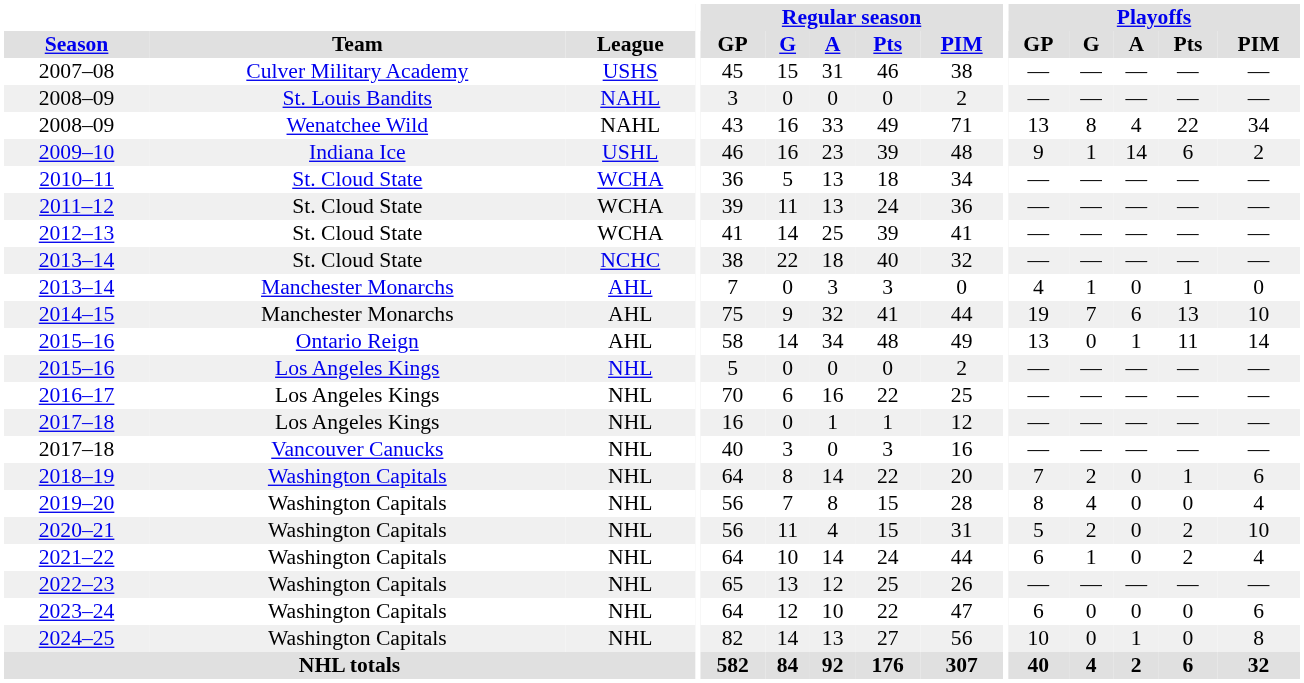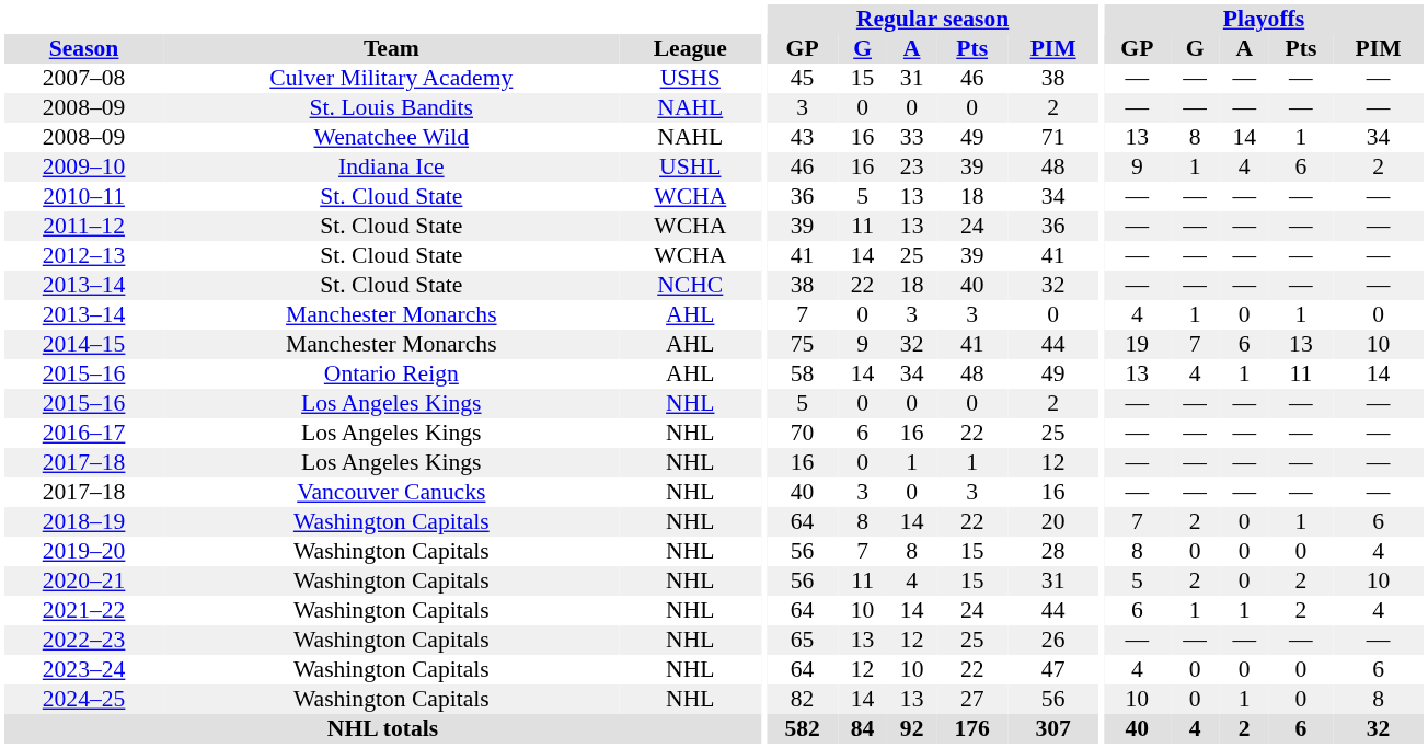 <table border="0" cellpadding="1" cellspacing="0" style="text-align:center; width:60em">
 <tr bgcolor="#e0e0e0">
 <th colspan="3" bgcolor="#ffffff"></th>
 <th rowspan="99" bgcolor="#ffffff"></th>
 <th colspan="5"><a href='#'>Regular season</a></th>
 <th rowspan="99" bgcolor="#ffffff"></th>
 <th colspan="5"><a href='#'>Playoffs</a></th>
 </tr>
 <tr bgcolor="#e0e0e0">
 <th><a href='#'>Season</a></th>
 <th>Team</th>
 <th>League</th>
 <th>GP</th>
 <th><a href='#'>G</a></th>
 <th><a href='#'>A</a></th>
 <th><a href='#'>Pts</a></th>
 <th><a href='#'>PIM</a></th>
 <th>GP</th>
 <th>G</th>
 <th>A</th>
 <th>Pts</th>
 <th>PIM</th>
 </tr>
 <tr>
 <td>2007–08</td>
 <td><a href='#'>Culver Military Academy</a></td>
 <td><a href='#'>USHS</a></td>
 <td>45</td>
 <td>15</td>
 <td>31</td>
 <td>46</td>
 <td>38</td>
 <td>—</td>
 <td>—</td>
 <td>—</td>
 <td>—</td>
 <td>—</td>
 </tr>
 <tr bgcolor="#f0f0f0">
 <td>2008–09</td>
 <td><a href='#'>St. Louis Bandits</a></td>
 <td><a href='#'>NAHL</a></td>
 <td>3</td>
 <td>0</td>
 <td>0</td>
 <td>0</td>
 <td>2</td>
 <td>—</td>
 <td>—</td>
 <td>—</td>
 <td>—</td>
 <td>—</td>
 </tr>
 <tr>
 <td>2008–09</td>
 <td><a href='#'>Wenatchee Wild</a></td>
 <td>NAHL</td>
 <td>43</td>
 <td>16</td>
 <td>33</td>
 <td>49</td>
 <td>71</td>
 <td>13</td>
 <td>8</td>
-<td>4</td>
-<td>22</td>
+<td>14</td>
+<td>1</td>
 <td>34</td>
 </tr>
 <tr bgcolor="#f0f0f0">
 <td><a href='#'>2009–10</a></td>
 <td><a href='#'>Indiana Ice</a></td>
 <td><a href='#'>USHL</a></td>
 <td>46</td>
 <td>16</td>
 <td>23</td>
 <td>39</td>
 <td>48</td>
 <td>9</td>
 <td>1</td>
-<td>14</td>
+<td>4</td>
 <td>6</td>
 <td>2</td>
 </tr>
 <tr>
 <td><a href='#'>2010–11</a></td>
 <td><a href='#'>St. Cloud State</a></td>
 <td><a href='#'>WCHA</a></td>
 <td>36</td>
 <td>5</td>
 <td>13</td>
 <td>18</td>
 <td>34</td>
 <td>—</td>
 <td>—</td>
 <td>—</td>
 <td>—</td>
 <td>—</td>
 </tr>
 <tr bgcolor="#f0f0f0">
 <td><a href='#'>2011–12</a></td>
 <td>St. Cloud State</td>
 <td>WCHA</td>
 <td>39</td>
 <td>11</td>
 <td>13</td>
 <td>24</td>
 <td>36</td>
 <td>—</td>
 <td>—</td>
 <td>—</td>
 <td>—</td>
 <td>—</td>
 </tr>
 <tr>
 <td><a href='#'>2012–13</a></td>
 <td>St. Cloud State</td>
 <td>WCHA</td>
 <td>41</td>
 <td>14</td>
 <td>25</td>
 <td>39</td>
 <td>41</td>
 <td>—</td>
 <td>—</td>
 <td>—</td>
 <td>—</td>
 <td>—</td>
 </tr>
 <tr bgcolor="#f0f0f0">
 <td><a href='#'>2013–14</a></td>
 <td>St. Cloud State</td>
 <td><a href='#'>NCHC</a></td>
 <td>38</td>
 <td>22</td>
 <td>18</td>
 <td>40</td>
 <td>32</td>
 <td>—</td>
 <td>—</td>
 <td>—</td>
 <td>—</td>
 <td>—</td>
 </tr>
 <tr>
 <td><a href='#'>2013–14</a></td>
 <td><a href='#'>Manchester Monarchs</a></td>
 <td><a href='#'>AHL</a></td>
 <td>7</td>
 <td>0</td>
 <td>3</td>
 <td>3</td>
 <td>0</td>
 <td>4</td>
 <td>1</td>
 <td>0</td>
 <td>1</td>
 <td>0</td>
 </tr>
 <tr bgcolor="#f0f0f0">
 <td><a href='#'>2014–15</a></td>
 <td>Manchester Monarchs</td>
 <td>AHL</td>
 <td>75</td>
 <td>9</td>
 <td>32</td>
 <td>41</td>
 <td>44</td>
 <td>19</td>
 <td>7</td>
 <td>6</td>
 <td>13</td>
 <td>10</td>
 </tr>
 <tr>
 <td><a href='#'>2015–16</a></td>
 <td><a href='#'>Ontario Reign</a></td>
 <td>AHL</td>
 <td>58</td>
 <td>14</td>
 <td>34</td>
 <td>48</td>
 <td>49</td>
 <td>13</td>
-<td>0</td>
+<td>4</td>
 <td>1</td>
 <td>11</td>
 <td>14</td>
 </tr>
 <tr bgcolor="#f0f0f0">
 <td><a href='#'>2015–16</a></td>
 <td><a href='#'>Los Angeles Kings</a></td>
 <td><a href='#'>NHL</a></td>
 <td>5</td>
 <td>0</td>
 <td>0</td>
 <td>0</td>
 <td>2</td>
 <td>—</td>
 <td>—</td>
 <td>—</td>
 <td>—</td>
 <td>—</td>
 </tr>
 <tr>
 <td><a href='#'>2016–17</a></td>
 <td>Los Angeles Kings</td>
 <td>NHL</td>
 <td>70</td>
 <td>6</td>
 <td>16</td>
 <td>22</td>
 <td>25</td>
 <td>—</td>
 <td>—</td>
 <td>—</td>
 <td>—</td>
 <td>—</td>
 </tr>
 <tr bgcolor="#f0f0f0">
 <td><a href='#'>2017–18</a></td>
 <td>Los Angeles Kings</td>
 <td>NHL</td>
 <td>16</td>
 <td>0</td>
 <td>1</td>
 <td>1</td>
 <td>12</td>
 <td>—</td>
 <td>—</td>
 <td>—</td>
 <td>—</td>
 <td>—</td>
 </tr>
 <tr>
 <td>2017–18</td>
 <td><a href='#'>Vancouver Canucks</a></td>
 <td>NHL</td>
 <td>40</td>
 <td>3</td>
 <td>0</td>
 <td>3</td>
 <td>16</td>
 <td>—</td>
 <td>—</td>
 <td>—</td>
 <td>—</td>
 <td>—</td>
 </tr>
 <tr bgcolor="#f0f0f0">
 <td><a href='#'>2018–19</a></td>
 <td><a href='#'>Washington Capitals</a></td>
 <td>NHL</td>
 <td>64</td>
 <td>8</td>
 <td>14</td>
 <td>22</td>
 <td>20</td>
 <td>7</td>
 <td>2</td>
 <td>0</td>
 <td>1</td>
 <td>6</td>
 </tr>
 <tr>
 <td><a href='#'>2019–20</a></td>
 <td>Washington Capitals</td>
 <td>NHL</td>
 <td>56</td>
 <td>7</td>
 <td>8</td>
 <td>15</td>
 <td>28</td>
 <td>8</td>
-<td>4</td>
+<td>0</td>
 <td>0</td>
 <td>0</td>
 <td>4</td>
 </tr>
 <tr bgcolor="#f0f0f0">
 <td><a href='#'>2020–21</a></td>
 <td>Washington Capitals</td>
 <td>NHL</td>
 <td>56</td>
 <td>11</td>
 <td>4</td>
 <td>15</td>
 <td>31</td>
 <td>5</td>
 <td>2</td>
 <td>0</td>
 <td>2</td>
 <td>10</td>
 </tr>
 <tr>
 <td><a href='#'>2021–22</a></td>
 <td>Washington Capitals</td>
 <td>NHL</td>
 <td>64</td>
 <td>10</td>
 <td>14</td>
 <td>24</td>
 <td>44</td>
 <td>6</td>
 <td>1</td>
-<td>0</td>
+<td>1</td>
 <td>2</td>
 <td>4</td>
 </tr>
 <tr bgcolor="#f0f0f0">
 <td><a href='#'>2022–23</a></td>
 <td>Washington Capitals</td>
 <td>NHL</td>
 <td>65</td>
 <td>13</td>
 <td>12</td>
 <td>25</td>
 <td>26</td>
 <td>—</td>
 <td>—</td>
 <td>—</td>
 <td>—</td>
 <td>—</td>
 </tr>
 <tr>
 <td><a href='#'>2023–24</a></td>
 <td>Washington Capitals</td>
 <td>NHL</td>
 <td>64</td>
 <td>12</td>
 <td>10</td>
 <td>22</td>
 <td>47</td>
-<td>6</td>
+<td>4</td>
 <td>0</td>
 <td>0</td>
 <td>0</td>
 <td>6</td>
 </tr>
 <tr bgcolor="#f0f0f0">
 <td><a href='#'>2024–25</a></td>
 <td>Washington Capitals</td>
 <td>NHL</td>
 <td>82</td>
 <td>14</td>
 <td>13</td>
 <td>27</td>
 <td>56</td>
 <td>10</td>
 <td>0</td>
 <td>1</td>
 <td>0</td>
 <td>8</td>
 </tr>
 <tr bgcolor="#e0e0e0">
 <th colspan="3">NHL totals</th>
 <th>582</th>
 <th>84</th>
 <th>92</th>
 <th>176</th>
 <th>307</th>
 <th>40</th>
 <th>4</th>
 <th>2</th>
 <th>6</th>
 <th>32</th>
 </tr>
 </table>
